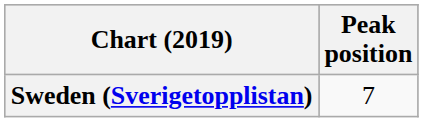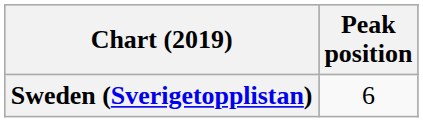 <table class="wikitable plainrowheaders" style="text-align:center">
 <tr>
 <th scope="col">Chart (2019)</th>
 <th scope="col">Peak<br> position</th>
 </tr>
 <tr>
 <th scope="row">Sweden (<a href='#'>Sverigetopplistan</a>)</th>
-<td>7</td>
+<td>6</td>
 </tr>
 </table>
